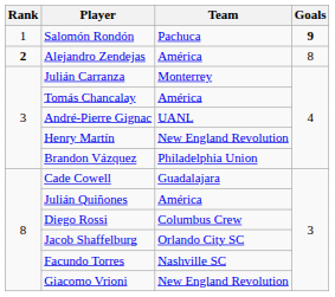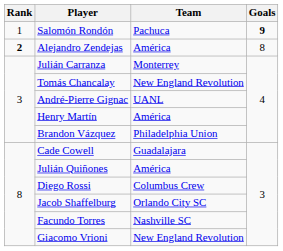 <table class="wikitable" style="text-align:center">
 <tr>
 <th>Rank</th>
 <th>Player</th>
 <th>Team</th>
 <th>Goals</th>
 </tr>
 <tr>
 <td>1</td>
 <td align=left> <a href='#'>Salomón Rondón</a></td>
 <td align="left"> <a href='#'>Pachuca</a></td>
 <td><strong>9</strong></td>
 </tr>
 <tr>
 <td><strong>2</strong></td>
 <td align="left"> <a href='#'>Alejandro Zendejas</a></td>
 <td align="left"> <a href='#'>América</a></td>
 <td>8</td>
 </tr>
 <tr>
 <td rowspan=5>3</td>
 <td align="left"> <a href='#'>Julián Carranza</a></td>
 <td align="left"> <a href='#'>Monterrey</a></td>
 <td rowspan=5>4</td>
 </tr>
 <tr>
 <td align="left"> <a href='#'>Tomás Chancalay</a></td>
-<td align="left"> <a href='#'>América</a></td>
+<td align="left"> <a href='#'>New England Revolution</a></td>
 </tr>
 <tr>
 <td align="left"> <a href='#'>André-Pierre Gignac</a></td>
 <td align="left"> <a href='#'>UANL</a></td>
 </tr>
 <tr>
 <td align="left"> <a href='#'>Henry Martín</a></td>
-<td align="left"> <a href='#'>New England Revolution</a></td>
+<td align="left"> <a href='#'>América</a></td>
 </tr>
 <tr>
 <td align="left"> <a href='#'>Brandon Vázquez</a></td>
 <td align="left"> <a href='#'>Philadelphia Union</a></td>
 </tr>
 <tr>
 <td rowspan=6>8</td>
 <td align="left"> <a href='#'>Cade Cowell</a></td>
 <td align="left"> <a href='#'>Guadalajara</a></td>
 <td rowspan=6>3</td>
 </tr>
 <tr>
 <td align="left"> <a href='#'>Julián Quiñones</a></td>
 <td align="left"> <a href='#'>América</a></td>
 </tr>
 <tr>
 <td align="left"> <a href='#'>Diego Rossi</a></td>
 <td align="left"> <a href='#'>Columbus Crew</a></td>
 </tr>
 <tr>
 <td align="left"> <a href='#'>Jacob Shaffelburg</a></td>
 <td align="left"> <a href='#'>Orlando City SC</a></td>
 </tr>
 <tr>
 <td align="left"> <a href='#'>Facundo Torres</a></td>
 <td align="left"> <a href='#'>Nashville SC</a></td>
 </tr>
 <tr>
 <td align="left"> <a href='#'>Giacomo Vrioni</a></td>
 <td align="left"> <a href='#'>New England Revolution</a></td>
 </tr>
 </table>
